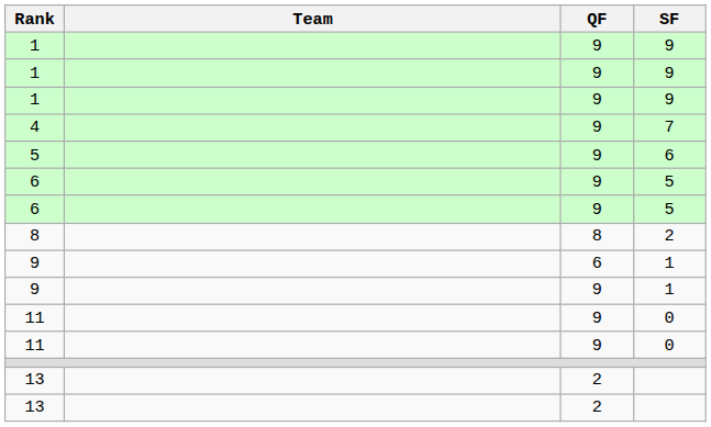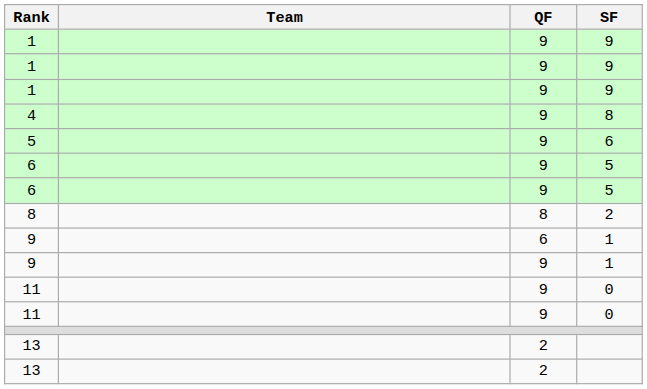 <table class=wikitable style="text-align:center">
 <tr>
 <th width=40>Rank</th>
 <th width=380>Team</th>
 <th width=50>QF</th>
 <th width=50>SF</th>
 </tr>
 <tr bgcolor="ccffcc">
 <td>1</td>
 <td align=left></td>
 <td>9</td>
 <td>9</td>
 </tr>
 <tr bgcolor="ccffcc">
 <td>1</td>
 <td align=left></td>
 <td>9</td>
 <td>9</td>
 </tr>
 <tr bgcolor="ccffcc">
 <td>1</td>
 <td align=left></td>
 <td>9</td>
 <td>9</td>
 </tr>
 <tr bgcolor="ccffcc">
 <td>4</td>
 <td align=left></td>
 <td>9</td>
-<td>7</td>
+<td>8</td>
 </tr>
 <tr bgcolor="ccffcc">
 <td>5</td>
 <td align=left></td>
 <td>9</td>
 <td>6</td>
 </tr>
 <tr bgcolor="ccffcc">
 <td>6</td>
 <td align=left></td>
 <td>9</td>
 <td>5</td>
 </tr>
 <tr bgcolor="ccffcc">
 <td>6</td>
 <td align=left></td>
 <td>9</td>
 <td>5</td>
 </tr>
 <tr>
 <td>8</td>
 <td align=left></td>
 <td>8</td>
 <td>2</td>
 </tr>
 <tr>
 <td>9</td>
 <td align=left></td>
 <td>6</td>
 <td>1</td>
 </tr>
 <tr>
 <td>9</td>
 <td align=left></td>
 <td>9</td>
 <td>1</td>
 </tr>
 <tr>
 <td>11</td>
 <td align=left></td>
 <td>9</td>
 <td>0</td>
 </tr>
 <tr>
 <td>11</td>
 <td align=left></td>
 <td>9</td>
 <td>0</td>
 </tr>
 <tr bgcolor=#DDDDDD>
 <td colspan=4></td>
 </tr>
 <tr>
 <td>13</td>
 <td align=left></td>
 <td>2</td>
 <td></td>
 </tr>
 <tr>
 <td>13</td>
 <td align=left></td>
 <td>2</td>
 <td></td>
 </tr>
 </table>
